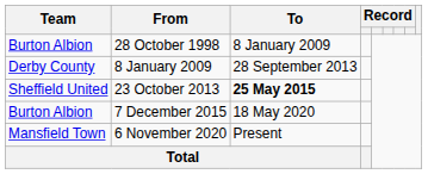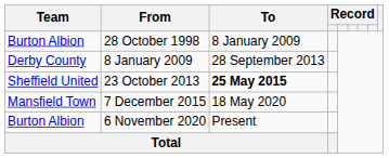 <table class=wikitable style=text-align:center>
 <tr>
 <th rowspan=2>Team</th>
 <th rowspan=2>From</th>
 <th rowspan=2>To</th>
 <th colspan=5>Record</th>
 <th rowspan="2"></th>
 </tr>
 <tr>
 <th></th>
 <th></th>
 <th></th>
 <th></th>
 <th></th>
 </tr>
 <tr>
 <td align=left><a href='#'>Burton Albion</a></td>
 <td align=left>28 October 1998</td>
 <td align=left>8 January 2009<br></td>
 <td></td>
 </tr>
 <tr>
 <td align=left><a href='#'>Derby County</a></td>
 <td align=left>8 January 2009</td>
 <td align=left>28 September 2013<br></td>
 <td></td>
 </tr>
 <tr>
 <td align=left><a href='#'>Sheffield United</a></td>
 <td align=left>23 October 2013</td>
 <td align=left><strong>25 May 2015<br></strong></td>
 <td></td>
 </tr>
 <tr>
-<td align=left><a href='#'>Burton Albion</a></td>
+<td align=left><a href='#'>Mansfield Town</a></td>
 <td align=left>7 December 2015</td>
 <td align=left>18 May 2020<br></td>
 <td></td>
 </tr>
 <tr>
-<td align=left><a href='#'>Mansfield Town</a></td>
+<td align=left><a href='#'>Burton Albion</a></td>
 <td align=left>6 November 2020</td>
 <td align=left>Present<br></td>
 <td></td>
 </tr>
 <tr>
 <th colspan=3>Total<br></th>
 <th></th>
 </tr>
 </table>
